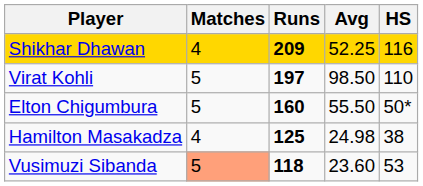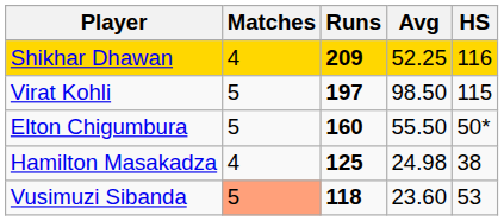 <table class="wikitable">
 <tr>
 <th>Player</th>
 <th>Matches</th>
 <th>Runs</th>
 <th>Avg</th>
 <th>HS</th>
 </tr>
 <tr style="background:gold">
 <td> <a href='#'>Shikhar Dhawan</a></td>
 <td>4</td>
 <td><strong>209</strong></td>
 <td>52.25</td>
 <td>116</td>
 </tr>
 <tr>
 <td> <a href='#'>Virat Kohli</a></td>
 <td>5</td>
 <td><strong>197</strong></td>
 <td>98.50</td>
-<td>110</td>
+<td>115</td>
 </tr>
 <tr>
 <td> <a href='#'>Elton Chigumbura</a></td>
 <td>5</td>
 <td><strong>160</strong></td>
 <td>55.50</td>
 <td>50*</td>
 </tr>
 <tr>
 <td> <a href='#'>Hamilton Masakadza</a></td>
 <td>4</td>
 <td><strong>125</strong></td>
 <td>24.98</td>
 <td>38</td>
 </tr>
 <tr>
 <td> <a href='#'>Vusimuzi Sibanda</a></td>
 <td style="background: lightsalmon;">5</td>
 <td><strong>118</strong></td>
 <td>23.60</td>
 <td>53</td>
 </tr>
 </table>
